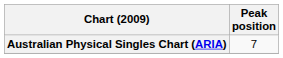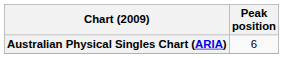 <table class="wikitable sortable plainrowheaders" style="text-align:center;">
 <tr>
 <th scope="col">Chart (2009)</th>
 <th scope="col">Peak<br>position</th>
 </tr>
 <tr>
 <th scope="row">Australian Physical Singles Chart (<a href='#'>ARIA</a>)</th>
-<td>7</td>
+<td>6</td>
 </tr>
 <tr>
 </tr>
 </table>
